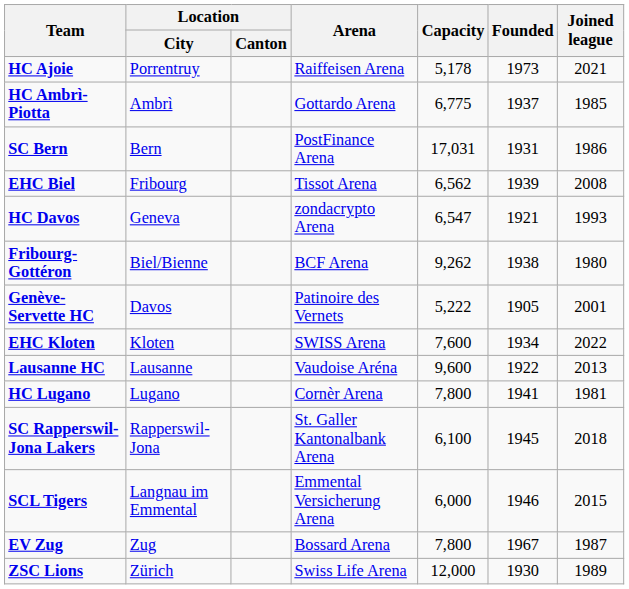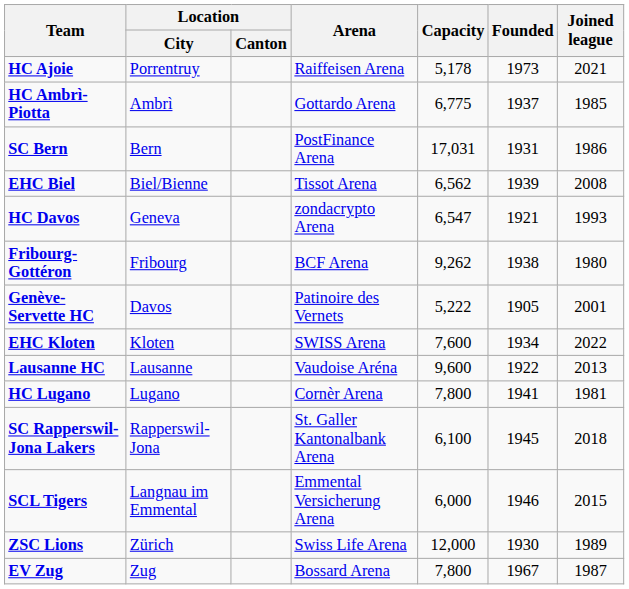 <table class="wikitable sortable">
 <tr>
 <th rowspan=2>Team</th>
 <th colspan=2>Location</th>
 <th rowspan=2>Arena</th>
 <th rowspan=2>Capacity</th>
 <th rowspan=2>Founded</th>
 <th rowspan=2>Joined league</th>
 </tr>
 <tr>
 <th>City</th>
 <th>Canton</th>
 </tr>
 <tr>
 <td><strong><a href='#'>HC Ajoie</a></strong></td>
 <td><a href='#'>Porrentruy</a></td>
 <td> </td>
 <td><a href='#'>Raiffeisen Arena</a></td>
 <td align="center">5,178</td>
 <td align="center">1973</td>
 <td align="center">2021</td>
 </tr>
 <tr>
 <td><strong><a href='#'>HC Ambrì-Piotta</a></strong></td>
 <td><a href='#'>Ambrì</a></td>
 <td> </td>
 <td><a href='#'>Gottardo Arena</a></td>
 <td align="center">6,775</td>
 <td align="center">1937</td>
 <td align="center">1985</td>
 </tr>
 <tr>
 <td><strong><a href='#'>SC Bern</a></strong></td>
 <td><a href='#'>Bern</a></td>
 <td> </td>
 <td><a href='#'>PostFinance Arena</a></td>
 <td align="center">17,031</td>
 <td align="center">1931</td>
 <td align="center">1986</td>
 </tr>
 <tr>
 <td><strong><a href='#'>EHC Biel</a></strong></td>
-<td><a href='#'>Fribourg</a></td>
+<td><a href='#'>Biel/Bienne</a></td>
 <td> </td>
 <td><a href='#'>Tissot Arena</a></td>
 <td align="center">6,562</td>
 <td align="center">1939</td>
 <td align="center">2008</td>
 </tr>
 <tr>
 <td><strong><a href='#'>HC Davos</a></strong></td>
 <td><a href='#'>Geneva</a></td>
 <td> </td>
 <td><a href='#'>zondacrypto Arena</a></td>
 <td align="center">6,547</td>
 <td align="center">1921</td>
 <td align="center">1993</td>
 </tr>
 <tr>
 <td><strong><a href='#'>Fribourg-Gottéron</a></strong></td>
-<td><a href='#'>Biel/Bienne</a></td>
+<td><a href='#'>Fribourg</a></td>
 <td> </td>
 <td><a href='#'>BCF Arena</a></td>
 <td align="center">9,262</td>
 <td align="center">1938</td>
 <td align="center">1980</td>
 </tr>
 <tr>
 <td><strong><a href='#'>Genève-Servette HC</a></strong></td>
 <td><a href='#'>Davos</a></td>
 <td> </td>
 <td><a href='#'>Patinoire des Vernets</a></td>
 <td align="center">5,222</td>
 <td align="center">1905</td>
 <td align="center">2001</td>
 </tr>
 <tr>
 <td><strong><a href='#'>EHC Kloten</a></strong></td>
 <td><a href='#'>Kloten</a></td>
 <td> </td>
 <td><a href='#'>SWISS Arena</a></td>
 <td align="center">7,600</td>
 <td align="center">1934</td>
 <td align="center">2022</td>
 </tr>
 <tr>
 <td><strong><a href='#'>Lausanne HC</a></strong></td>
 <td><a href='#'>Lausanne</a></td>
 <td> </td>
 <td><a href='#'>Vaudoise Aréna</a></td>
 <td align="center">9,600</td>
 <td align="center">1922</td>
 <td align="center">2013</td>
 </tr>
 <tr>
 <td><strong><a href='#'>HC Lugano</a></strong></td>
 <td><a href='#'>Lugano</a></td>
 <td> </td>
 <td><a href='#'>Cornèr Arena</a></td>
 <td align="center">7,800</td>
 <td align="center">1941</td>
 <td align="center">1981</td>
 </tr>
 <tr>
 <td><strong><a href='#'>SC Rapperswil-Jona Lakers</a></strong></td>
 <td><a href='#'>Rapperswil-Jona</a></td>
 <td> </td>
 <td><a href='#'>St. Galler Kantonalbank Arena</a></td>
 <td align="center">6,100</td>
 <td align="center">1945</td>
 <td align="center">2018</td>
 </tr>
 <tr>
 <td><strong><a href='#'>SCL Tigers</a></strong></td>
 <td><a href='#'>Langnau im Emmental</a></td>
 <td> </td>
 <td><a href='#'>Emmental Versicherung Arena</a></td>
 <td align="center">6,000</td>
 <td align="center">1946</td>
 <td align="center">2015</td>
 </tr>
 <tr>
+<td><strong><a href='#'>ZSC Lions</a></strong></td>
+<td><a href='#'>Zürich</a></td>
+<td> </td>
+<td><a href='#'>Swiss Life Arena</a></td>
+<td align="center">12,000</td>
+<td align="center">1930</td>
+<td align="center">1989</td>
+</tr>
+<tr>
 <td><strong><a href='#'>EV Zug</a></strong></td>
 <td><a href='#'>Zug</a></td>
 <td> </td>
 <td><a href='#'>Bossard Arena</a></td>
 <td align="center">7,800</td>
 <td align="center">1967</td>
 <td align="center">1987</td>
 </tr>
-<tr>
-<td><strong><a href='#'>ZSC Lions</a></strong></td>
-<td><a href='#'>Zürich</a></td>
-<td> </td>
-<td><a href='#'>Swiss Life Arena</a></td>
-<td align="center">12,000</td>
-<td align="center">1930</td>
-<td align="center">1989</td>
-</tr>
 </table>
